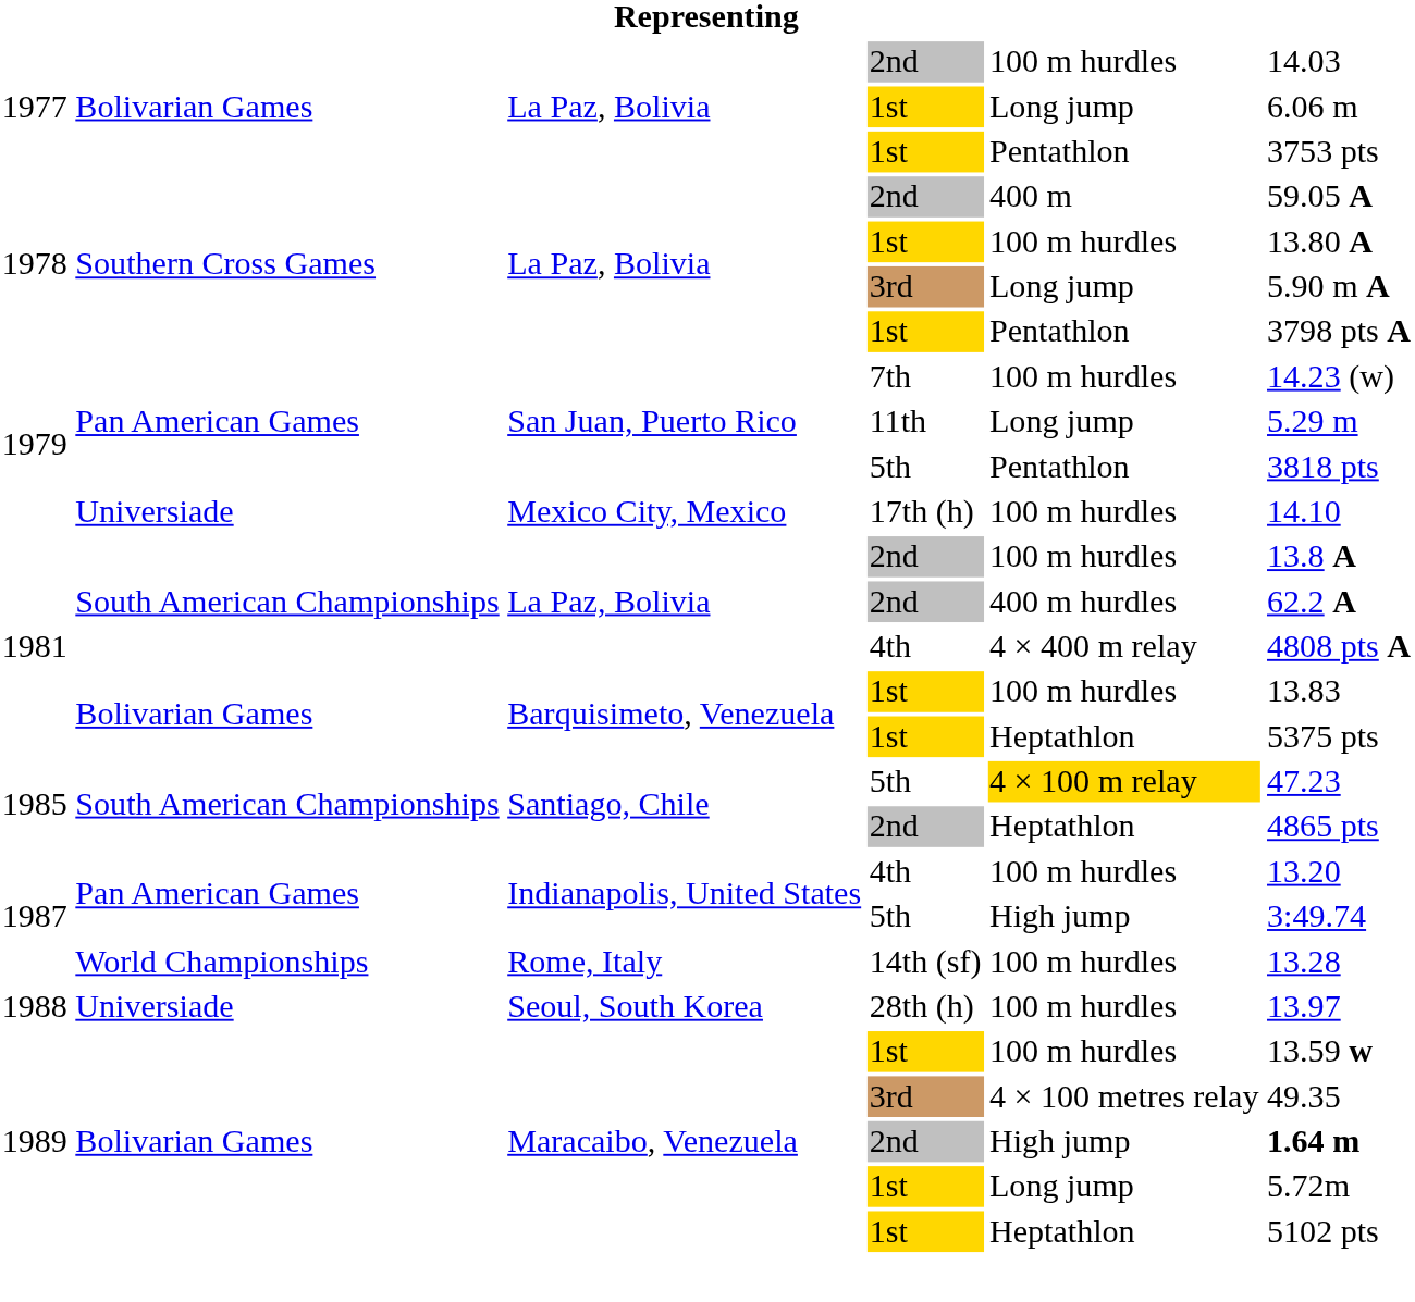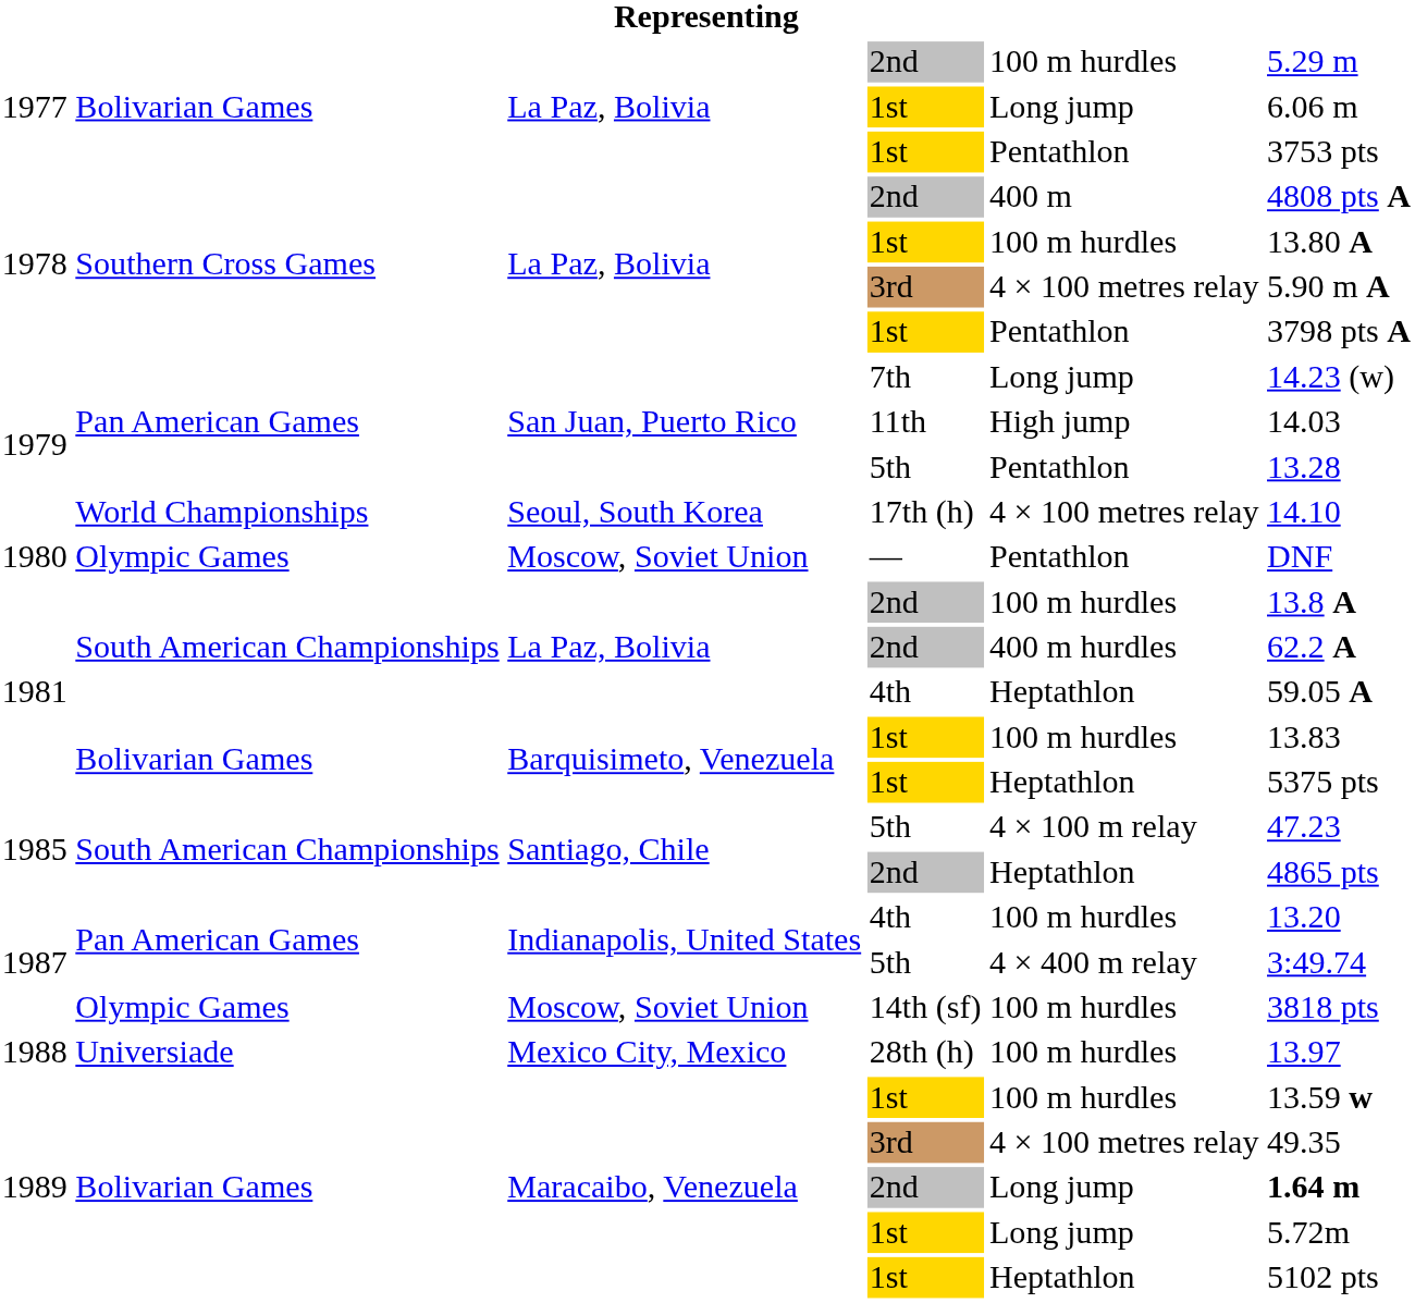 <table>
 <tr>
 <th colspan="6">Representing </th>
 </tr>
 <tr>
 <td rowspan = "3">1977</td>
 <td rowspan = "3"><a href='#'>Bolivarian Games</a></td>
 <td rowspan = "3"><a href='#'>La Paz</a>, <a href='#'>Bolivia</a></td>
 <td bgcolor=silver>2nd</td>
 <td>100 m hurdles</td>
-<td>14.03</td>
+<td><a href='#'>5.29 m</a></td>
 </tr>
 <tr>
 <td bgcolor=gold>1st</td>
 <td>Long jump</td>
 <td>6.06 m</td>
 </tr>
 <tr>
 <td bgcolor=gold>1st</td>
 <td>Pentathlon</td>
 <td>3753 pts</td>
 </tr>
 <tr>
 <td rowspan = "4">1978</td>
 <td rowspan = "4"><a href='#'>Southern Cross Games</a></td>
 <td rowspan = "4"><a href='#'>La Paz</a>, <a href='#'>Bolivia</a></td>
 <td bgcolor=silver>2nd</td>
 <td>400 m</td>
-<td>59.05 <strong>A</strong></td>
+<td><a href='#'>4808 pts</a> <strong>A</strong></td>
 </tr>
 <tr>
 <td bgcolor=gold>1st</td>
 <td>100 m hurdles</td>
 <td>13.80 <strong>A</strong></td>
 </tr>
 <tr>
 <td bgcolor=cc9966>3rd</td>
-<td>Long jump</td>
+<td>4 × 100 metres relay</td>
 <td>5.90 m <strong>A</strong></td>
 </tr>
 <tr>
 <td bgcolor=gold>1st</td>
 <td>Pentathlon</td>
 <td>3798 pts <strong>A</strong></td>
 </tr>
 <tr>
 <td rowspan=4>1979</td>
 <td rowspan=3><a href='#'>Pan American Games</a></td>
 <td rowspan=3><a href='#'>San Juan, Puerto Rico</a></td>
 <td>7th</td>
-<td>100 m hurdles</td>
+<td>Long jump</td>
 <td><a href='#'>14.23</a> (w)</td>
 </tr>
 <tr>
 <td>11th</td>
-<td>Long jump</td>
-<td><a href='#'>5.29 m</a></td>
+<td>High jump</td>
+<td>14.03</td>
 </tr>
 <tr>
 <td>5th</td>
 <td>Pentathlon</td>
-<td><a href='#'>3818 pts</a></td>
+<td><a href='#'>13.28</a></td>
 </tr>
 <tr>
-<td><a href='#'>Universiade</a></td>
-<td><a href='#'>Mexico City, Mexico</a></td>
+<td><a href='#'>World Championships</a></td>
+<td><a href='#'>Seoul, South Korea</a></td>
 <td>17th (h)</td>
-<td>100 m hurdles</td>
+<td>4 × 100 metres relay</td>
 <td><a href='#'>14.10</a></td>
+</tr>
+<tr>
+<td>1980</td>
+<td><a href='#'>Olympic Games</a></td>
+<td><a href='#'>Moscow</a>, <a href='#'>Soviet Union</a></td>
+<td>—</td>
+<td>Pentathlon</td>
+<td><a href='#'>DNF</a></td>
 </tr>
 <tr>
 <td rowspan=5>1981</td>
 <td rowspan=3><a href='#'>South American Championships</a></td>
 <td rowspan=3><a href='#'>La Paz, Bolivia</a></td>
 <td bgcolor="silver">2nd</td>
 <td>100 m hurdles</td>
 <td><a href='#'>13.8</a> <strong>A</strong></td>
 </tr>
 <tr>
 <td bgcolor="silver">2nd</td>
 <td>400 m hurdles</td>
 <td><a href='#'>62.2</a> <strong>A</strong></td>
 </tr>
 <tr>
 <td>4th</td>
-<td>4 × 400 m relay</td>
-<td><a href='#'>4808 pts</a> <strong>A</strong></td>
+<td>Heptathlon</td>
+<td>59.05 <strong>A</strong></td>
 </tr>
 <tr>
 <td rowspan=2><a href='#'>Bolivarian Games</a></td>
 <td rowspan=2><a href='#'>Barquisimeto</a>, <a href='#'>Venezuela</a></td>
 <td bgcolor=gold>1st</td>
 <td>100 m hurdles</td>
 <td>13.83</td>
 </tr>
 <tr>
 <td bgcolor=gold>1st</td>
 <td>Heptathlon</td>
 <td>5375 pts</td>
 </tr>
 <tr>
 <td rowspan=2>1985</td>
 <td rowspan=2><a href='#'>South American Championships</a></td>
 <td rowspan=2><a href='#'>Santiago, Chile</a></td>
 <td>5th</td>
-<td style="background: gold;">4 × 100 m relay</td>
+<td>4 × 100 m relay</td>
 <td><a href='#'>47.23</a></td>
 </tr>
 <tr>
 <td bgcolor="silver">2nd</td>
 <td>Heptathlon</td>
 <td><a href='#'>4865 pts</a></td>
 </tr>
 <tr>
 <td rowspan=3>1987</td>
 <td rowspan=2><a href='#'>Pan American Games</a></td>
 <td rowspan=2><a href='#'>Indianapolis, United States</a></td>
 <td>4th</td>
 <td>100 m hurdles</td>
 <td><a href='#'>13.20</a></td>
 </tr>
 <tr>
 <td>5th</td>
-<td>High jump</td>
+<td>4 × 400 m relay</td>
 <td><a href='#'>3:49.74</a></td>
 </tr>
 <tr>
-<td><a href='#'>World Championships</a></td>
-<td><a href='#'>Rome, Italy</a></td>
+<td><a href='#'>Olympic Games</a></td>
+<td><a href='#'>Moscow</a>, <a href='#'>Soviet Union</a></td>
 <td>14th (sf)</td>
 <td>100 m hurdles</td>
-<td><a href='#'>13.28</a></td>
+<td><a href='#'>3818 pts</a></td>
 </tr>
 <tr>
 <td>1988</td>
 <td><a href='#'>Universiade</a></td>
-<td><a href='#'>Seoul, South Korea</a></td>
+<td><a href='#'>Mexico City, Mexico</a></td>
 <td>28th (h)</td>
 <td>100 m hurdles</td>
 <td><a href='#'>13.97</a></td>
 </tr>
 <tr>
 <td rowspan=5>1989</td>
 <td rowspan=5><a href='#'>Bolivarian Games</a></td>
 <td rowspan=5><a href='#'>Maracaibo</a>, <a href='#'>Venezuela</a></td>
 <td bgcolor=gold>1st</td>
 <td>100 m hurdles</td>
 <td>13.59 <strong>w</strong></td>
 </tr>
 <tr>
 <td bgcolor=cc9966>3rd</td>
 <td>4 × 100 metres relay</td>
 <td>49.35</td>
 </tr>
 <tr>
 <td bgcolor=silver>2nd</td>
-<td>High jump</td>
+<td>Long jump</td>
 <td><strong>1.64 m</strong></td>
 </tr>
 <tr>
 <td bgcolor=gold>1st</td>
 <td>Long jump</td>
 <td>5.72m</td>
 </tr>
 <tr>
 <td bgcolor=gold>1st</td>
 <td>Heptathlon</td>
 <td>5102 pts</td>
 </tr>
 </table>
